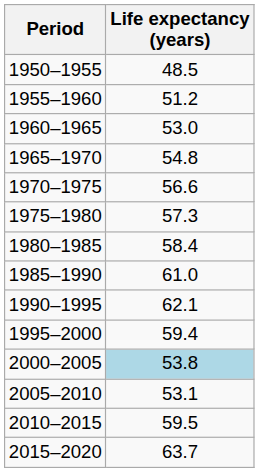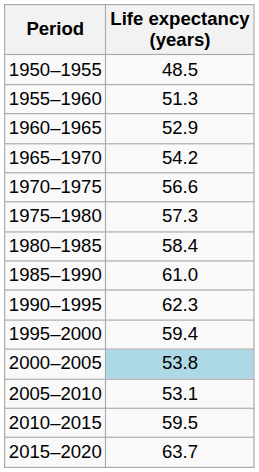 <table class="wikitable" style="text-align:center">
 <tr>
 <th>Period</th>
 <th>Life expectancy<br>(years)</th>
 </tr>
 <tr>
 <td>1950–1955</td>
 <td>48.5</td>
 </tr>
 <tr>
 <td>1955–1960</td>
-<td> 51.2</td>
+<td> 51.3</td>
 </tr>
 <tr>
 <td>1960–1965</td>
-<td> 53.0</td>
+<td> 52.9</td>
 </tr>
 <tr>
 <td>1965–1970</td>
-<td> 54.8</td>
+<td> 54.2</td>
 </tr>
 <tr>
 <td>1970–1975</td>
 <td> 56.6</td>
 </tr>
 <tr>
 <td>1975–1980</td>
 <td> 57.3</td>
 </tr>
 <tr>
 <td>1980–1985</td>
 <td> 58.4</td>
 </tr>
 <tr>
 <td>1985–1990</td>
 <td> 61.0</td>
 </tr>
 <tr>
 <td>1990–1995</td>
-<td> 62.1</td>
+<td> 62.3</td>
 </tr>
 <tr>
 <td>1995–2000</td>
 <td> 59.4</td>
 </tr>
 <tr>
 <td>2000–2005</td>
 <td style="background: lightblue;"> 53.8</td>
 </tr>
 <tr>
 <td>2005–2010</td>
 <td> 53.1</td>
 </tr>
 <tr>
 <td>2010–2015</td>
 <td> 59.5</td>
 </tr>
 <tr>
 <td>2015–2020</td>
 <td> 63.7</td>
 </tr>
 </table>
